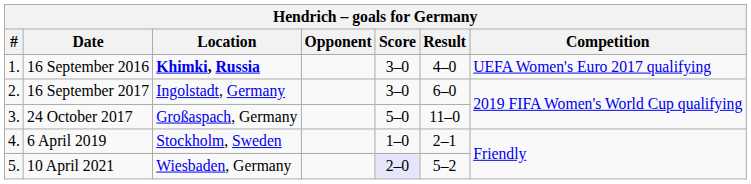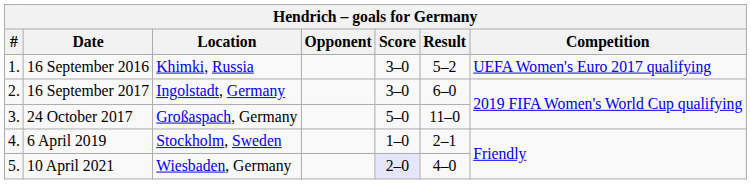 <table class="wikitable">
 <tr>
 <th colspan="7">Hendrich – goals for Germany</th>
 </tr>
 <tr>
 <th>#</th>
 <th>Date</th>
 <th>Location</th>
 <th>Opponent</th>
 <th>Score</th>
 <th>Result</th>
 <th>Competition</th>
 </tr>
 <tr>
 <td align=center>1.</td>
 <td>16 September 2016</td>
-<td><strong><a href='#'>Khimki</a>, <a href='#'>Russia</a></strong></td>
+<td><a href='#'>Khimki</a>, <a href='#'>Russia</a></td>
 <td></td>
 <td align=center>3–0</td>
-<td align=center>4–0</td>
+<td align=center>5–2</td>
 <td><a href='#'>UEFA Women's Euro 2017 qualifying</a></td>
 </tr>
 <tr>
 <td align=center>2.</td>
 <td>16 September 2017</td>
 <td><a href='#'>Ingolstadt</a>, <a href='#'>Germany</a></td>
 <td></td>
 <td align=center>3–0</td>
 <td align=center>6–0</td>
 <td rowspan=2><a href='#'>2019 FIFA Women's World Cup qualifying</a></td>
 </tr>
 <tr>
 <td align=center>3.</td>
 <td>24 October 2017</td>
 <td><a href='#'>Großaspach</a>, Germany</td>
 <td></td>
 <td align=center>5–0</td>
 <td align=center>11–0</td>
 </tr>
 <tr>
 <td align=center>4.</td>
 <td>6 April 2019</td>
 <td><a href='#'>Stockholm</a>, <a href='#'>Sweden</a></td>
 <td></td>
 <td align=center>1–0</td>
 <td align=center>2–1</td>
 <td rowspan=2><a href='#'>Friendly</a></td>
 </tr>
 <tr>
 <td align=center>5.</td>
 <td>10 April 2021</td>
 <td><a href='#'>Wiesbaden</a>, Germany</td>
 <td></td>
 <td align=center style="background: lavender;">2–0</td>
-<td align=center>5–2</td>
+<td align=center>4–0</td>
 </tr>
 </table>
